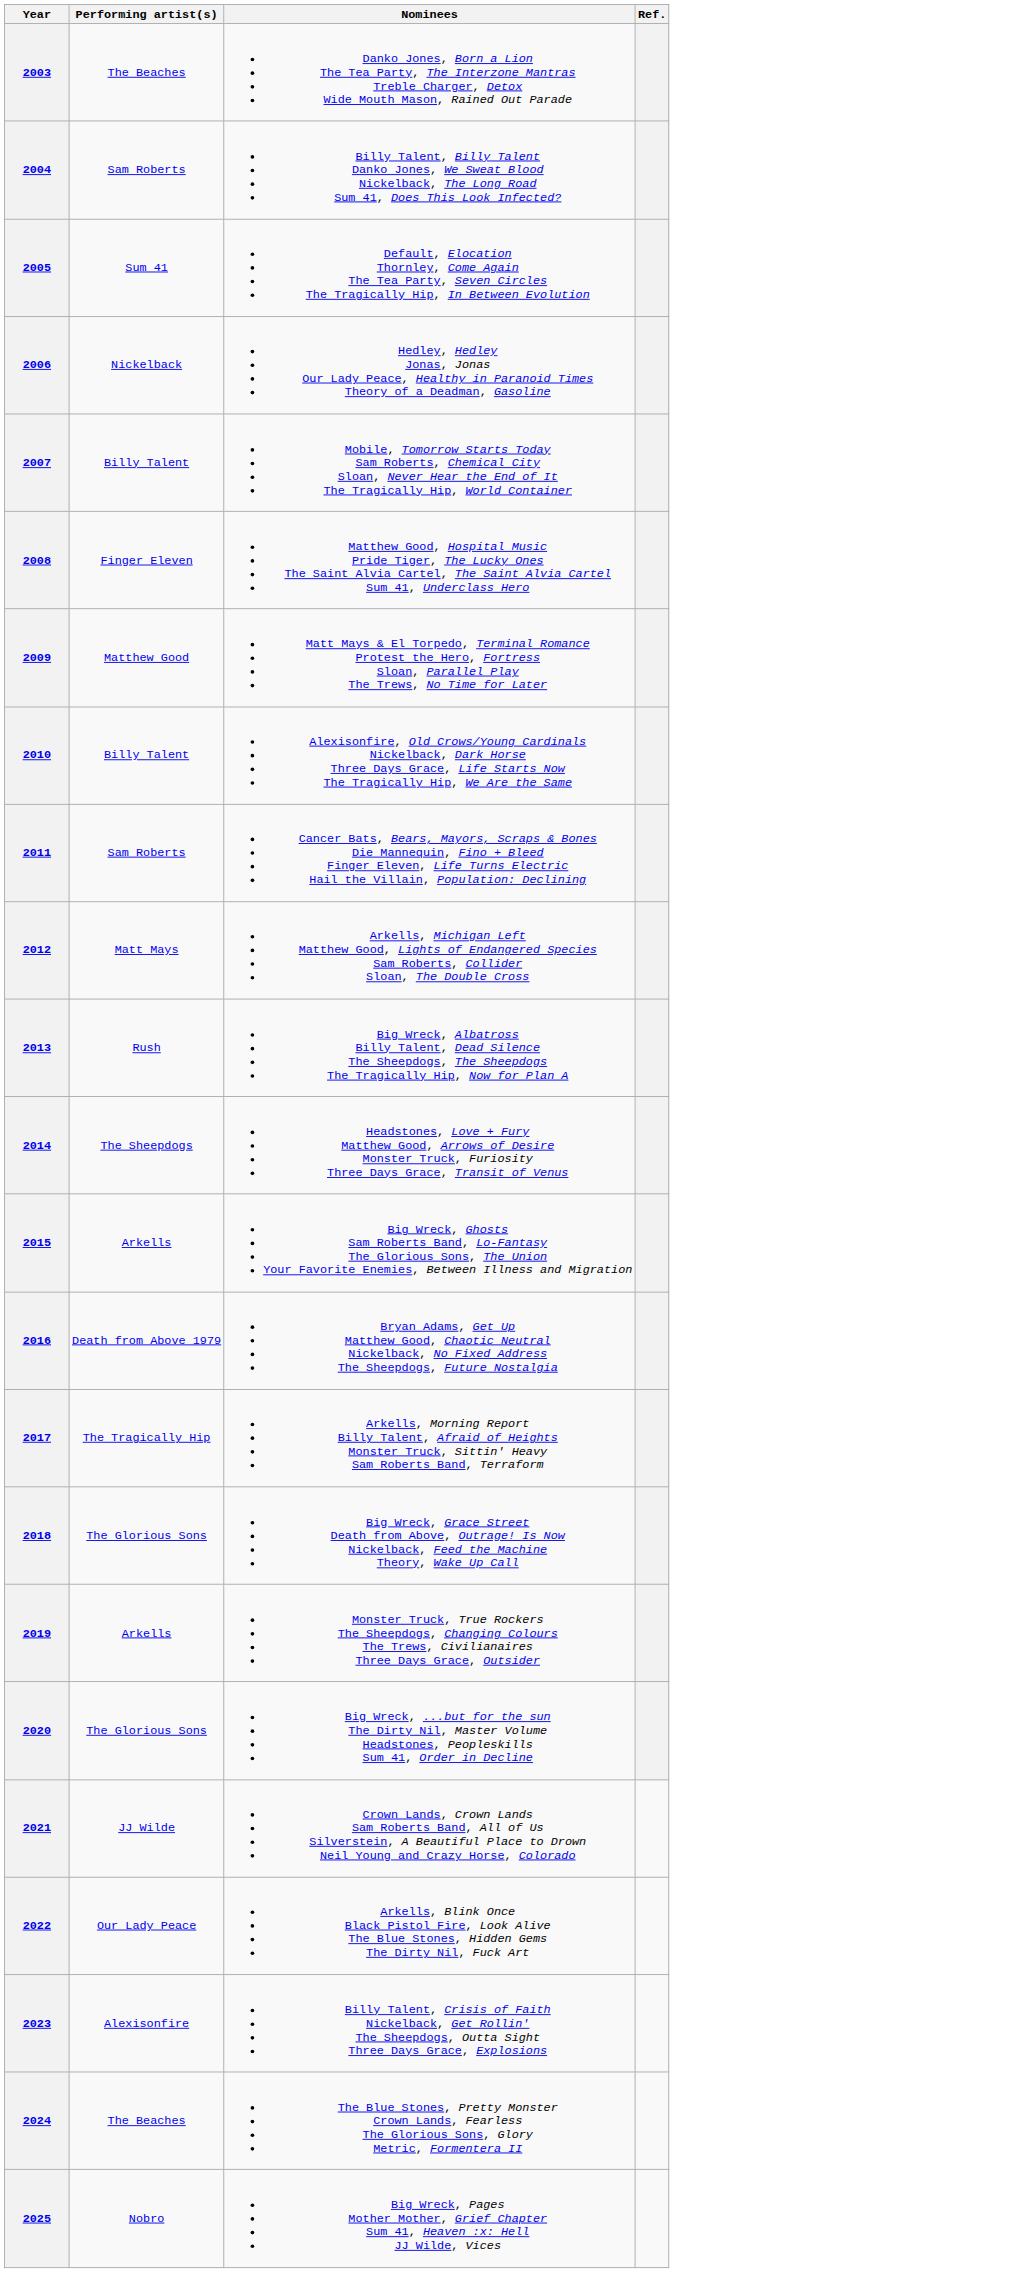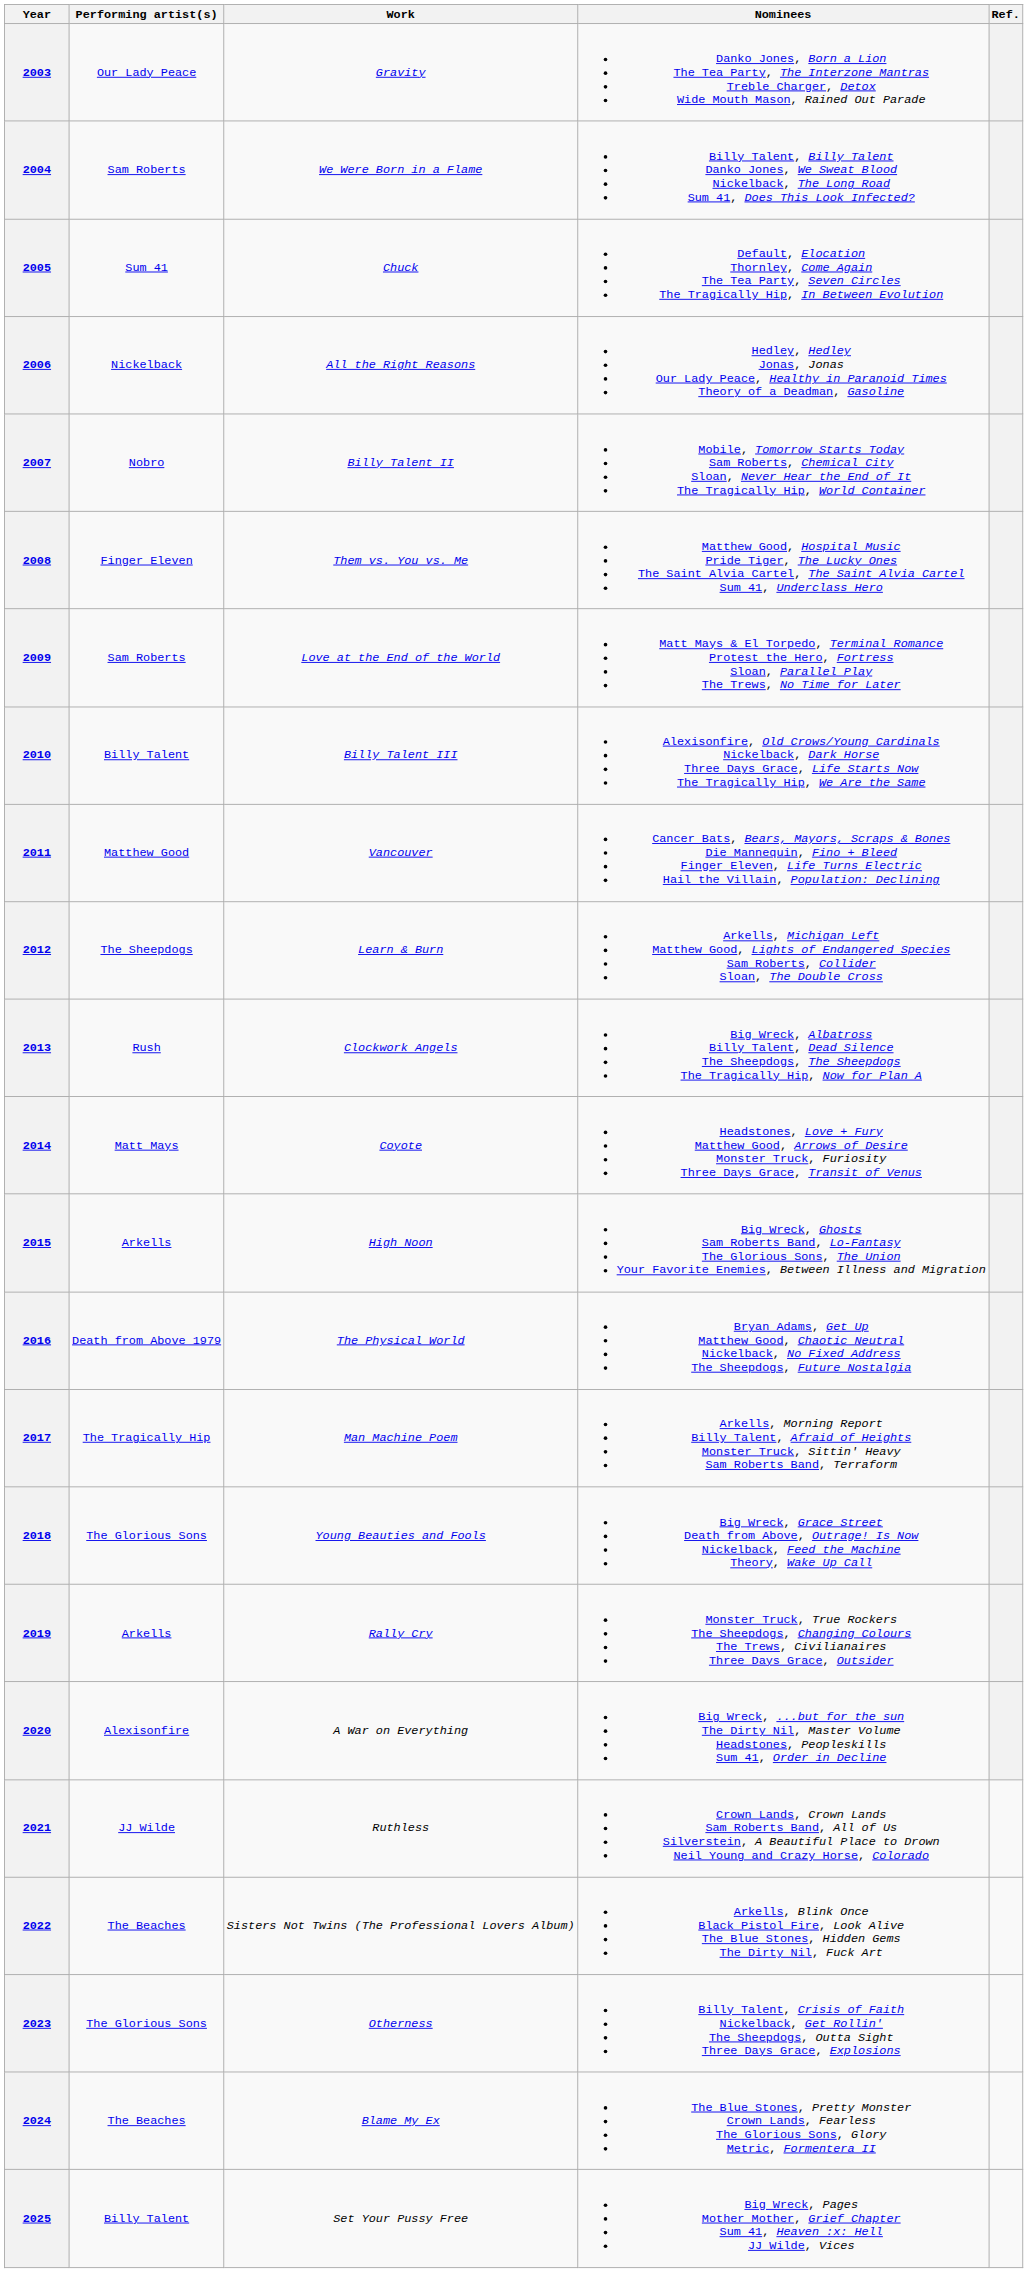 <table class="wikitable plainrowheaders sortable" style="text-align:center;">
 <tr>
 <th scope="col" style="width:5em;">Year</th>
 <th scope="col">Performing artist(s)</th>
+<th scope="col">Work</th>
 <th scope="col" class="unsortable">Nominees</th>
 <th scope="col" class="unsortable">Ref.</th>
 </tr>
 <tr>
 <th style="text-align:center;" scope="row"><a href='#'>2003</a></th>
-<td><a href='#'>The Beaches</a></td>
+<td scope="row"><a href='#'>Our Lady Peace</a></td>
+<td scope="row"><em><a href='#'>Gravity</a></em></td>
 <td><br><ul><li><a href='#'>Danko Jones</a>, <em><a href='#'>Born a Lion</a></em></li><li><a href='#'>The Tea Party</a>, <em><a href='#'>The Interzone Mantras</a></em></li><li><a href='#'>Treble Charger</a>, <em><a href='#'>Detox</a></em></li><li><a href='#'>Wide Mouth Mason</a>, <em>Rained Out Parade</em></li></ul></td>
 <th style="text-align:center;" scope="row"></th>
 </tr>
 <tr>
 <th style="text-align:center;" scope="row"><a href='#'>2004</a></th>
 <td scope="row"><a href='#'>Sam Roberts</a></td>
+<td scope="row"><em><a href='#'>We Were Born in a Flame</a></em></td>
 <td><br><ul><li><a href='#'>Billy Talent</a>, <em><a href='#'>Billy Talent</a></em></li><li><a href='#'>Danko Jones</a>, <em><a href='#'>We Sweat Blood</a></em></li><li><a href='#'>Nickelback</a>, <em><a href='#'>The Long Road</a></em></li><li><a href='#'>Sum 41</a>, <em><a href='#'>Does This Look Infected?</a></em></li></ul></td>
 <th style="text-align:center;" scope="row"></th>
 </tr>
 <tr>
 <th style="text-align:center;" scope="row"><a href='#'>2005</a></th>
 <td scope="row"><a href='#'>Sum 41</a></td>
+<td scope="row"><em><a href='#'>Chuck</a></em></td>
 <td><br><ul><li><a href='#'>Default</a>, <em><a href='#'>Elocation</a></em></li><li><a href='#'>Thornley</a>, <em><a href='#'>Come Again</a></em></li><li><a href='#'>The Tea Party</a>, <em><a href='#'>Seven Circles</a></em></li><li><a href='#'>The Tragically Hip</a>, <em><a href='#'>In Between Evolution</a></em></li></ul></td>
 <th style="text-align:center;" scope="row"></th>
 </tr>
 <tr>
 <th style="text-align:center;" scope="row"><a href='#'>2006</a></th>
 <td scope="row"><a href='#'>Nickelback</a></td>
+<td scope="row"><em><a href='#'>All the Right Reasons</a></em></td>
 <td><br><ul><li><a href='#'>Hedley</a>, <em><a href='#'>Hedley</a></em></li><li><a href='#'>Jonas</a>, <em>Jonas</em></li><li><a href='#'>Our Lady Peace</a>, <em><a href='#'>Healthy in Paranoid Times</a></em></li><li><a href='#'>Theory of a Deadman</a>, <em><a href='#'>Gasoline</a></em></li></ul></td>
 <th style="text-align:center;" scope="row"></th>
 </tr>
 <tr>
 <th style="text-align:center;" scope="row"><a href='#'>2007</a></th>
-<td scope="row"><a href='#'>Billy Talent</a></td>
+<td><a href='#'>Nobro</a></td>
+<td scope="row"><em><a href='#'>Billy Talent II</a></em></td>
 <td><br><ul><li><a href='#'>Mobile</a>, <em><a href='#'>Tomorrow Starts Today</a></em></li><li><a href='#'>Sam Roberts</a>, <em><a href='#'>Chemical City</a></em></li><li><a href='#'>Sloan</a>, <em><a href='#'>Never Hear the End of It</a></em></li><li><a href='#'>The Tragically Hip</a>, <em><a href='#'>World Container</a></em></li></ul></td>
 <th style="text-align:center;" scope="row"></th>
 </tr>
 <tr>
 <th style="text-align:center;" scope="row"><a href='#'>2008</a></th>
 <td scope="row"><a href='#'>Finger Eleven</a></td>
+<td scope="row"><em><a href='#'>Them vs. You vs. Me</a></em></td>
 <td><br><ul><li><a href='#'>Matthew Good</a>, <em><a href='#'>Hospital Music</a></em></li><li><a href='#'>Pride Tiger</a>, <em><a href='#'>The Lucky Ones</a></em></li><li><a href='#'>The Saint Alvia Cartel</a>, <em><a href='#'>The Saint Alvia Cartel</a></em></li><li><a href='#'>Sum 41</a>, <em><a href='#'>Underclass Hero</a></em></li></ul></td>
 <th style="text-align:center;" scope="row"></th>
 </tr>
 <tr>
 <th style="text-align:center;" scope="row"><a href='#'>2009</a></th>
-<td scope="row"><a href='#'>Matthew Good</a></td>
+<td scope="row"><a href='#'>Sam Roberts</a></td>
+<td scope="row"><em><a href='#'>Love at the End of the World</a></em></td>
 <td><br><ul><li><a href='#'>Matt Mays & El Torpedo</a>, <em><a href='#'>Terminal Romance</a></em></li><li><a href='#'>Protest the Hero</a>, <em><a href='#'>Fortress</a></em></li><li><a href='#'>Sloan</a>, <em><a href='#'>Parallel Play</a></em></li><li><a href='#'>The Trews</a>, <em><a href='#'>No Time for Later</a></em></li></ul></td>
 <th style="text-align:center;" scope="row"></th>
 </tr>
 <tr>
 <th style="text-align:center;" scope="row"><a href='#'>2010</a></th>
 <td scope="row"><a href='#'>Billy Talent</a></td>
+<td scope="row"><em><a href='#'>Billy Talent III</a></em></td>
 <td><br><ul><li><a href='#'>Alexisonfire</a>, <em><a href='#'>Old Crows/Young Cardinals</a></em></li><li><a href='#'>Nickelback</a>, <em><a href='#'>Dark Horse</a></em></li><li><a href='#'>Three Days Grace</a>, <em><a href='#'>Life Starts Now</a></em></li><li><a href='#'>The Tragically Hip</a>, <em><a href='#'>We Are the Same</a></em></li></ul></td>
 <th style="text-align:center;" scope="row"></th>
 </tr>
 <tr>
 <th style="text-align:center;" scope="row"><a href='#'>2011</a></th>
-<td scope="row"><a href='#'>Sam Roberts</a></td>
+<td scope="row"><a href='#'>Matthew Good</a></td>
+<td scope="row"><em><a href='#'>Vancouver</a></em></td>
 <td><br><ul><li><a href='#'>Cancer Bats</a>, <em><a href='#'>Bears, Mayors, Scraps & Bones</a></em></li><li><a href='#'>Die Mannequin</a>, <em><a href='#'>Fino + Bleed</a></em></li><li><a href='#'>Finger Eleven</a>, <em><a href='#'>Life Turns Electric</a></em></li><li><a href='#'>Hail the Villain</a>, <em><a href='#'>Population: Declining</a></em></li></ul></td>
 <th style="text-align:center;" scope="row"></th>
 </tr>
 <tr>
 <th style="text-align:center;" scope="row"><a href='#'>2012</a></th>
-<td scope="row"><a href='#'>Matt Mays</a></td>
+<td scope="row"><a href='#'>The Sheepdogs</a></td>
+<td scope="row"><em><a href='#'>Learn & Burn</a></em></td>
 <td><br><ul><li><a href='#'>Arkells</a>, <em><a href='#'>Michigan Left</a></em></li><li><a href='#'>Matthew Good</a>, <em><a href='#'>Lights of Endangered Species</a></em></li><li><a href='#'>Sam Roberts</a>, <em><a href='#'>Collider</a></em></li><li><a href='#'>Sloan</a>, <em><a href='#'>The Double Cross</a></em></li></ul></td>
 <th style="text-align:center;" scope="row"></th>
 </tr>
 <tr>
 <th style="text-align:center;" scope="row"><a href='#'>2013</a></th>
 <td scope="row"><a href='#'>Rush</a></td>
+<td scope="row"><em><a href='#'>Clockwork Angels</a></em></td>
 <td><br><ul><li><a href='#'>Big Wreck</a>, <em><a href='#'>Albatross</a></em></li><li><a href='#'>Billy Talent</a>, <em><a href='#'>Dead Silence</a></em></li><li><a href='#'>The Sheepdogs</a>, <em><a href='#'>The Sheepdogs</a></em></li><li><a href='#'>The Tragically Hip</a>, <em><a href='#'>Now for Plan A</a></em></li></ul></td>
 <th style="text-align:center;" scope="row"></th>
 </tr>
 <tr>
 <th style="text-align:center;" scope="row"><a href='#'>2014</a></th>
-<td scope="row"><a href='#'>The Sheepdogs</a></td>
+<td scope="row"><a href='#'>Matt Mays</a></td>
+<td scope="row"><em><a href='#'>Coyote</a></em></td>
 <td><br><ul><li><a href='#'>Headstones</a>, <em><a href='#'>Love + Fury</a></em></li><li><a href='#'>Matthew Good</a>, <em><a href='#'>Arrows of Desire</a></em></li><li><a href='#'>Monster Truck</a>, <em>Furiosity</em></li><li><a href='#'>Three Days Grace</a>, <em><a href='#'>Transit of Venus</a></em></li></ul></td>
 <th style="text-align:center;" scope="row"></th>
 </tr>
 <tr>
 <th style="text-align:center;" scope="row"><a href='#'>2015</a></th>
 <td scope="row"><a href='#'>Arkells</a></td>
+<td scope="row"><em><a href='#'>High Noon</a></em></td>
 <td><br><ul><li><a href='#'>Big Wreck</a>, <em><a href='#'>Ghosts</a></em></li><li><a href='#'>Sam Roberts Band</a>, <em><a href='#'>Lo-Fantasy</a></em></li><li><a href='#'>The Glorious Sons</a>, <em><a href='#'>The Union</a></em></li><li><a href='#'>Your Favorite Enemies</a>, <em>Between Illness and Migration</em></li></ul></td>
 <th style="text-align:center;" scope="row"></th>
 </tr>
 <tr>
 <th style="text-align:center;" scope="row"><a href='#'>2016</a></th>
 <td scope="row"><a href='#'>Death from Above 1979</a></td>
+<td scope="row"><em><a href='#'>The Physical World</a></em></td>
 <td><br><ul><li><a href='#'>Bryan Adams</a>, <em><a href='#'>Get Up</a></em></li><li><a href='#'>Matthew Good</a>, <em><a href='#'>Chaotic Neutral</a></em></li><li><a href='#'>Nickelback</a>, <em><a href='#'>No Fixed Address</a></em></li><li><a href='#'>The Sheepdogs</a>, <em><a href='#'>Future Nostalgia</a></em></li></ul></td>
 <th style="text-align:center;" scope="row"></th>
 </tr>
 <tr>
 <th style="text-align:center;" scope="row"><a href='#'>2017</a></th>
 <td scope="row"><a href='#'>The Tragically Hip</a></td>
+<td scope="row"><em><a href='#'>Man Machine Poem</a></em></td>
 <td><br><ul><li><a href='#'>Arkells</a>, <em>Morning Report</em></li><li><a href='#'>Billy Talent</a>, <em><a href='#'>Afraid of Heights</a></em></li><li><a href='#'>Monster Truck</a>, <em>Sittin' Heavy</em></li><li><a href='#'>Sam Roberts Band</a>, <em>Terraform</em></li></ul></td>
 <th style="text-align:center;" scope="row"></th>
 </tr>
 <tr>
 <th style="text-align:center;" scope="row"><a href='#'>2018</a></th>
 <td scope="row"><a href='#'>The Glorious Sons</a></td>
+<td scope="row"><em><a href='#'>Young Beauties and Fools</a></em></td>
 <td><br><ul><li><a href='#'>Big Wreck</a>, <em><a href='#'>Grace Street</a></em></li><li><a href='#'>Death from Above</a>, <em><a href='#'>Outrage! Is Now</a></em></li><li><a href='#'>Nickelback</a>, <em><a href='#'>Feed the Machine</a></em></li><li><a href='#'>Theory</a>, <em><a href='#'>Wake Up Call</a></em></li></ul></td>
 <th style="text-align:center;" scope="row"></th>
 </tr>
 <tr>
 <th style="text-align:center;" scope="row"><a href='#'>2019</a></th>
 <td scope="row"><a href='#'>Arkells</a></td>
+<td scope="row"><em><a href='#'>Rally Cry</a></em></td>
 <td><br><ul><li><a href='#'>Monster Truck</a>, <em>True Rockers</em></li><li><a href='#'>The Sheepdogs</a>, <em><a href='#'>Changing Colours</a></em></li><li><a href='#'>The Trews</a>, <em>Civilianaires</em></li><li><a href='#'>Three Days Grace</a>, <em><a href='#'>Outsider</a></em></li></ul></td>
 <th style="text-align:center;" scope="row"></th>
 </tr>
 <tr>
 <th style="text-align:center;" scope="row"><a href='#'>2020</a></th>
-<td><a href='#'>The Glorious Sons</a></td>
+<td><a href='#'>Alexisonfire</a></td>
+<td><em>A War on Everything</em></td>
 <td><br><ul><li><a href='#'>Big Wreck</a>, <em><a href='#'>...but for the sun</a></em></li><li><a href='#'>The Dirty Nil</a>, <em>Master Volume</em></li><li><a href='#'>Headstones</a>, <em>Peopleskills</em></li><li><a href='#'>Sum 41</a>, <em><a href='#'>Order in Decline</a></em></li></ul></td>
 <th style="text-align:center;" scope="row"></th>
 </tr>
 <tr>
 <th style="text-align:center;" scope="row"><a href='#'>2021</a></th>
 <td><a href='#'>JJ Wilde</a></td>
+<td><em>Ruthless</em></td>
 <td><br><ul><li><a href='#'>Crown Lands</a>, <em>Crown Lands</em></li><li><a href='#'>Sam Roberts Band</a>, <em>All of Us</em></li><li><a href='#'>Silverstein</a>, <em>A Beautiful Place to Drown</em></li><li><a href='#'>Neil Young and Crazy Horse</a>, <em><a href='#'>Colorado</a></em></li></ul></td>
 <td></td>
 </tr>
 <tr>
 <th style="text-align:center;" scope="row"><a href='#'>2022</a></th>
-<td scope="row"><a href='#'>Our Lady Peace</a></td>
+<td><a href='#'>The Beaches</a></td>
+<td><em>Sisters Not Twins (The Professional Lovers Album)</em></td>
 <td><br><ul><li><a href='#'>Arkells</a>, <em>Blink Once</em></li><li><a href='#'>Black Pistol Fire</a>, <em>Look Alive</em></li><li><a href='#'>The Blue Stones</a>, <em>Hidden Gems</em></li><li><a href='#'>The Dirty Nil</a>, <em>Fuck Art</em></li></ul></td>
 <td align="center"></td>
 </tr>
 <tr>
 <th style="text-align:center;" scope="row"><a href='#'>2023</a></th>
-<td><a href='#'>Alexisonfire</a></td>
+<td><a href='#'>The Glorious Sons</a></td>
+<td><em><a href='#'>Otherness</a></em></td>
 <td><br><ul><li><a href='#'>Billy Talent</a>, <em><a href='#'>Crisis of Faith</a></em></li><li><a href='#'>Nickelback</a>, <em><a href='#'>Get Rollin'</a></em></li><li><a href='#'>The Sheepdogs</a>, <em>Outta Sight</em></li><li><a href='#'>Three Days Grace</a>, <em><a href='#'>Explosions</a></em></li></ul></td>
 <td align="center"></td>
 </tr>
 <tr>
 <th style="text-align:center;" scope="row"><a href='#'>2024</a></th>
 <td><a href='#'>The Beaches</a></td>
+<td><em><a href='#'>Blame My Ex</a></em></td>
 <td><br><ul><li><a href='#'>The Blue Stones</a>, <em>Pretty Monster</em></li><li><a href='#'>Crown Lands</a>, <em>Fearless</em></li><li><a href='#'>The Glorious Sons</a>, <em>Glory</em></li><li><a href='#'>Metric</a>, <em><a href='#'>Formentera II</a></em></li></ul></td>
 <td align="center"></td>
 </tr>
 <tr>
 <th style="text-align:center;" scope="row"><a href='#'>2025</a></th>
-<td><a href='#'>Nobro</a></td>
+<td scope="row"><a href='#'>Billy Talent</a></td>
+<td><em>Set Your Pussy Free</em></td>
 <td><br><ul><li><a href='#'>Big Wreck</a>, <em>Pages</em></li><li><a href='#'>Mother Mother</a>, <em><a href='#'>Grief Chapter</a></em></li><li><a href='#'>Sum 41</a>, <em><a href='#'>Heaven :x: Hell</a></em></li><li><a href='#'>JJ Wilde</a>, <em>Vices</em></li></ul></td>
 <td align="center"></td>
 </tr>
 </table>
